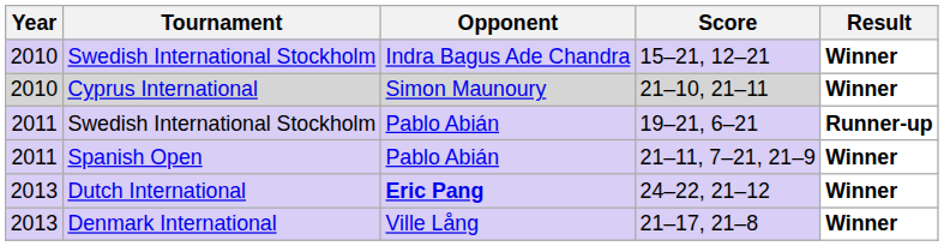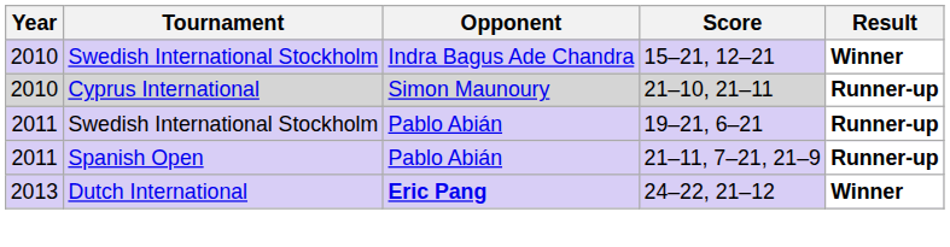 <table class="sortable wikitable" style="font-size: 90%">
 <tr>
 <th>Year</th>
 <th>Tournament</th>
 <th>Opponent</th>
 <th>Score</th>
 <th>Result</th>
 </tr>
 <tr style="background:#D8CEF6">
 <td align="center">2010</td>
 <td align="left"><a href='#'>Swedish International Stockholm</a></td>
 <td align="left"> <a href='#'>Indra Bagus Ade Chandra</a></td>
 <td align="left">15–21, 12–21</td>
 <td style="text-align:left; background:white"> <strong>Winner</strong></td>
 </tr>
 <tr style="background:#D5D5D5">
 <td align="center">2010</td>
 <td align="left"><a href='#'>Cyprus International</a></td>
 <td align="left"> <a href='#'>Simon Maunoury</a></td>
 <td align="left">21–10, 21–11</td>
-<td style="text-align:left; background:white"> <strong>Winner</strong></td>
+<td style="text-align:left; background:white"> <strong>Runner-up</strong></td>
 </tr>
 <tr style="background:#D8CEF6">
 <td align="center">2011</td>
 <td align="left">Swedish International Stockholm</td>
 <td align="left"> <a href='#'>Pablo Abián</a></td>
 <td align="left">19–21, 6–21</td>
 <td style="text-align:left; background:white"> <strong>Runner-up</strong></td>
 </tr>
 <tr style="background:#D8CEF6">
 <td align="center">2011</td>
 <td align="left"><a href='#'>Spanish Open</a></td>
 <td align="left"> <a href='#'>Pablo Abián</a></td>
 <td align="left">21–11, 7–21, 21–9</td>
-<td style="text-align:left; background:white"> <strong>Winner</strong></td>
+<td style="text-align:left; background:white"> <strong>Runner-up</strong></td>
 </tr>
 <tr style="background:#D8CEF6">
 <td align="center">2013</td>
 <td align="left"><a href='#'>Dutch International</a></td>
 <td align="left"><strong> <a href='#'>Eric Pang</a></strong></td>
 <td align="left">24–22, 21–12</td>
 <td style="text-align:left; background:white"> <strong>Winner</strong></td>
 </tr>
-<tr style="background:#D8CEF6">
-<td align="center">2013</td>
-<td align="left"><a href='#'>Denmark International</a></td>
-<td align="left"> <a href='#'>Ville Lång</a></td>
-<td align="left">21–17, 21–8</td>
-<td style="text-align:left; background:white"> <strong>Winner</strong></td>
-</tr>
 </table>
